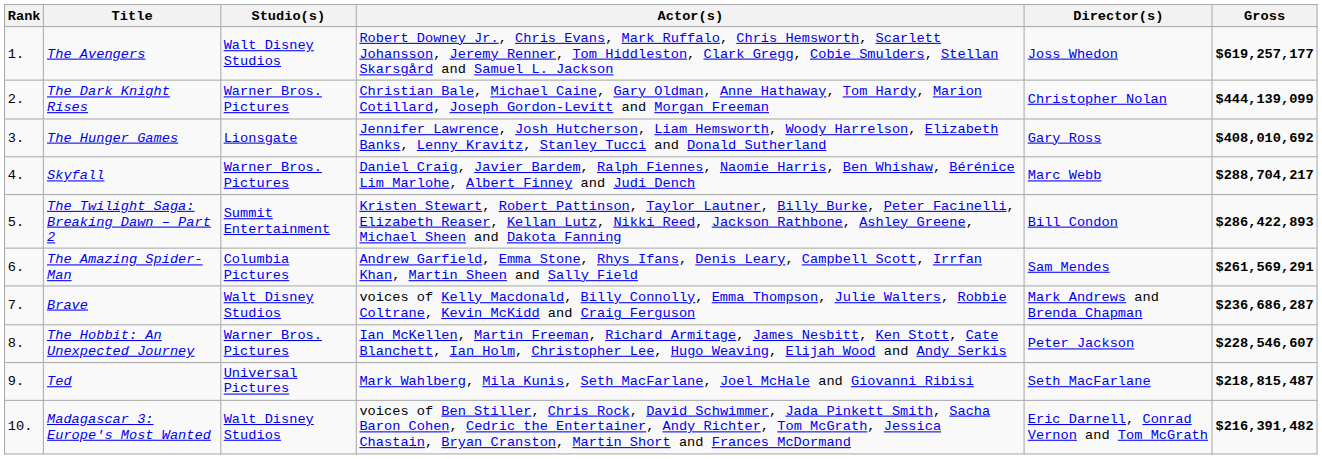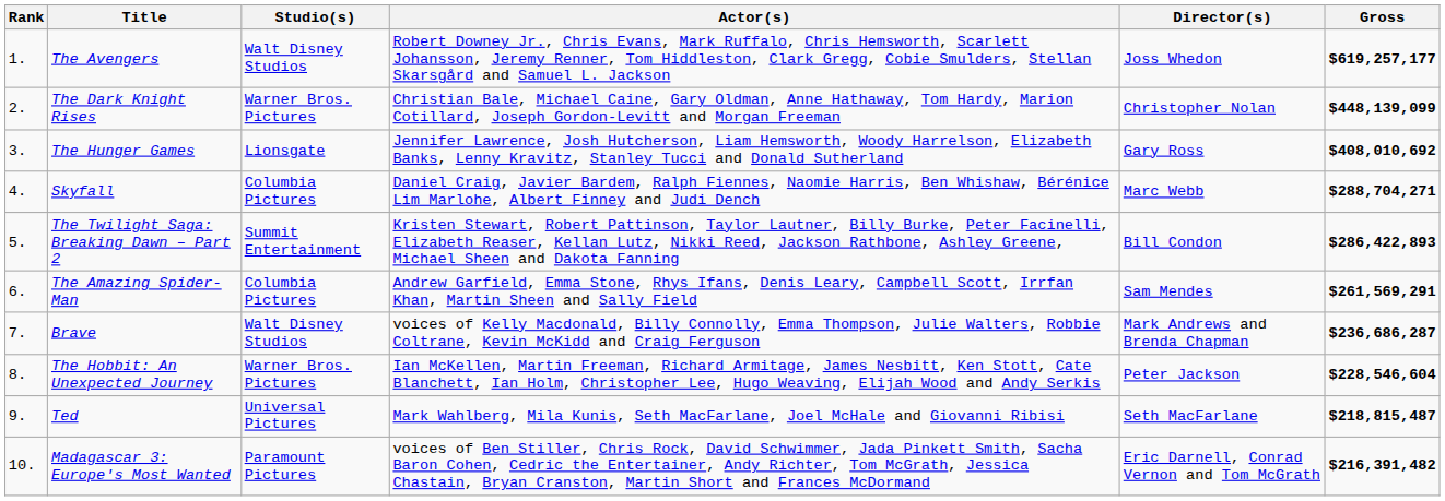 <table class="wikitable">
 <tr>
 <th>Rank</th>
 <th>Title</th>
 <th>Studio(s)</th>
 <th>Actor(s)</th>
 <th>Director(s)</th>
 <th>Gross</th>
 </tr>
 <tr>
 <td>1.</td>
 <td><em><a href='#'>The Avengers</a></em></td>
 <td><a href='#'>Walt Disney Studios</a></td>
 <td><a href='#'>Robert Downey Jr.</a>, <a href='#'>Chris Evans</a>, <a href='#'>Mark Ruffalo</a>, <a href='#'>Chris Hemsworth</a>, <a href='#'>Scarlett Johansson</a>, <a href='#'>Jeremy Renner</a>, <a href='#'>Tom Hiddleston</a>, <a href='#'>Clark Gregg</a>, <a href='#'>Cobie Smulders</a>, <a href='#'>Stellan Skarsgård</a> and <a href='#'>Samuel L. Jackson</a></td>
 <td><a href='#'>Joss Whedon</a></td>
 <td><strong>$619,257,177</strong></td>
 </tr>
 <tr>
 <td>2.</td>
 <td><em><a href='#'>The Dark Knight Rises</a></em></td>
 <td><a href='#'>Warner Bros. Pictures</a></td>
 <td><a href='#'>Christian Bale</a>, <a href='#'>Michael Caine</a>, <a href='#'>Gary Oldman</a>, <a href='#'>Anne Hathaway</a>, <a href='#'>Tom Hardy</a>, <a href='#'>Marion Cotillard</a>, <a href='#'>Joseph Gordon-Levitt</a> and <a href='#'>Morgan Freeman</a></td>
 <td><a href='#'>Christopher Nolan</a></td>
-<td><strong>$444,139,099</strong></td>
+<td><strong>$448,139,099</strong></td>
 </tr>
 <tr>
 <td>3.</td>
 <td><em><a href='#'>The Hunger Games</a></em></td>
 <td><a href='#'>Lionsgate</a></td>
 <td><a href='#'>Jennifer Lawrence</a>, <a href='#'>Josh Hutcherson</a>, <a href='#'>Liam Hemsworth</a>, <a href='#'>Woody Harrelson</a>, <a href='#'>Elizabeth Banks</a>, <a href='#'>Lenny Kravitz</a>, <a href='#'>Stanley Tucci</a> and <a href='#'>Donald Sutherland</a></td>
 <td><a href='#'>Gary Ross</a></td>
 <td><strong>$408,010,692</strong></td>
 </tr>
 <tr>
 <td>4.</td>
 <td><em><a href='#'>Skyfall</a></em></td>
-<td><a href='#'>Warner Bros. Pictures</a></td>
+<td><a href='#'>Columbia Pictures</a></td>
 <td><a href='#'>Daniel Craig</a>, <a href='#'>Javier Bardem</a>, <a href='#'>Ralph Fiennes</a>, <a href='#'>Naomie Harris</a>, <a href='#'>Ben Whishaw</a>, <a href='#'>Bérénice Lim Marlohe</a>, <a href='#'>Albert Finney</a> and <a href='#'>Judi Dench</a></td>
 <td><a href='#'>Marc Webb</a></td>
-<td><strong>$288,704,217</strong></td>
+<td><strong>$288,704,271</strong></td>
 </tr>
 <tr>
 <td>5.</td>
 <td><em><a href='#'>The Twilight Saga: Breaking Dawn – Part 2</a></em></td>
 <td><a href='#'>Summit Entertainment</a></td>
 <td><a href='#'>Kristen Stewart</a>, <a href='#'>Robert Pattinson</a>, <a href='#'>Taylor Lautner</a>, <a href='#'>Billy Burke</a>, <a href='#'>Peter Facinelli</a>, <a href='#'>Elizabeth Reaser</a>, <a href='#'>Kellan Lutz</a>, <a href='#'>Nikki Reed</a>, <a href='#'>Jackson Rathbone</a>, <a href='#'>Ashley Greene</a>, <a href='#'>Michael Sheen</a> and <a href='#'>Dakota Fanning</a></td>
 <td><a href='#'>Bill Condon</a></td>
 <td><strong>$286,422,893</strong></td>
 </tr>
 <tr>
 <td>6.</td>
 <td><em><a href='#'>The Amazing Spider-Man</a></em></td>
 <td><a href='#'>Columbia Pictures</a></td>
 <td><a href='#'>Andrew Garfield</a>, <a href='#'>Emma Stone</a>, <a href='#'>Rhys Ifans</a>, <a href='#'>Denis Leary</a>, <a href='#'>Campbell Scott</a>, <a href='#'>Irrfan Khan</a>, <a href='#'>Martin Sheen</a> and <a href='#'>Sally Field</a></td>
 <td><a href='#'>Sam Mendes</a></td>
 <td><strong>$261,569,291</strong></td>
 </tr>
 <tr>
 <td>7.</td>
 <td><em><a href='#'>Brave</a></em></td>
 <td><a href='#'>Walt Disney Studios</a></td>
 <td>voices of <a href='#'>Kelly Macdonald</a>, <a href='#'>Billy Connolly</a>, <a href='#'>Emma Thompson</a>, <a href='#'>Julie Walters</a>, <a href='#'>Robbie Coltrane</a>, <a href='#'>Kevin McKidd</a> and <a href='#'>Craig Ferguson</a></td>
 <td><a href='#'>Mark Andrews</a> and <a href='#'>Brenda Chapman</a></td>
 <td><strong>$236,686,287</strong></td>
 </tr>
 <tr>
 <td>8.</td>
 <td><em><a href='#'>The Hobbit: An Unexpected Journey</a></em></td>
 <td><a href='#'>Warner Bros. Pictures</a></td>
 <td><a href='#'>Ian McKellen</a>, <a href='#'>Martin Freeman</a>, <a href='#'>Richard Armitage</a>, <a href='#'>James Nesbitt</a>, <a href='#'>Ken Stott</a>, <a href='#'>Cate Blanchett</a>, <a href='#'>Ian Holm</a>, <a href='#'>Christopher Lee</a>, <a href='#'>Hugo Weaving</a>, <a href='#'>Elijah Wood</a> and <a href='#'>Andy Serkis</a></td>
 <td><a href='#'>Peter Jackson</a></td>
-<td><strong>$228,546,607</strong></td>
+<td><strong>$228,546,604</strong></td>
 </tr>
 <tr>
 <td>9.</td>
 <td><em><a href='#'>Ted</a></em></td>
 <td><a href='#'>Universal Pictures</a></td>
 <td><a href='#'>Mark Wahlberg</a>, <a href='#'>Mila Kunis</a>, <a href='#'>Seth MacFarlane</a>, <a href='#'>Joel McHale</a> and <a href='#'>Giovanni Ribisi</a></td>
 <td><a href='#'>Seth MacFarlane</a></td>
 <td><strong>$218,815,487</strong></td>
 </tr>
 <tr>
 <td>10.</td>
 <td><em><a href='#'>Madagascar 3: Europe's Most Wanted</a></em></td>
-<td><a href='#'>Walt Disney Studios</a></td>
+<td><a href='#'>Paramount Pictures</a></td>
 <td>voices of <a href='#'>Ben Stiller</a>, <a href='#'>Chris Rock</a>, <a href='#'>David Schwimmer</a>, <a href='#'>Jada Pinkett Smith</a>, <a href='#'>Sacha Baron Cohen</a>, <a href='#'>Cedric the Entertainer</a>, <a href='#'>Andy Richter</a>, <a href='#'>Tom McGrath</a>, <a href='#'>Jessica Chastain</a>, <a href='#'>Bryan Cranston</a>, <a href='#'>Martin Short</a> and <a href='#'>Frances McDormand</a></td>
 <td><a href='#'>Eric Darnell</a>, <a href='#'>Conrad Vernon</a> and <a href='#'>Tom McGrath</a></td>
 <td><strong>$216,391,482</strong></td>
 </tr>
 </table>
